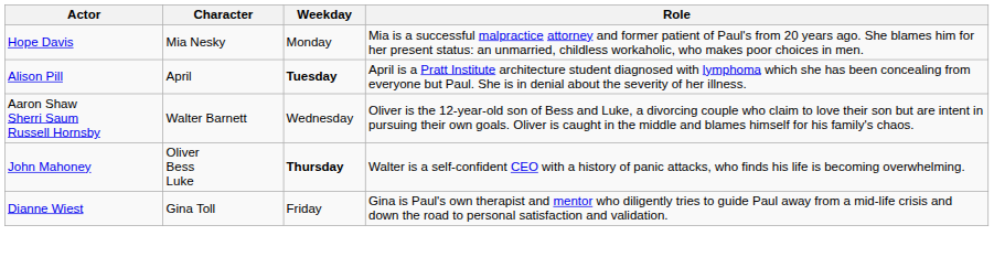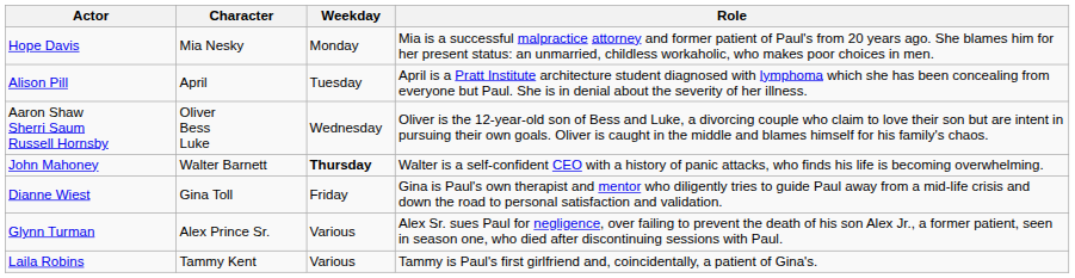 <table class="wikitable" width="98%">
 <tr>
 <th style="width:12em;">Actor</th>
 <th style="width:9em;">Character</th>
 <th style="width:6em;">Weekday</th>
 <th>Role</th>
 </tr>
 <tr>
 <td><a href='#'>Hope Davis</a></td>
 <td>Mia Nesky</td>
 <td>Monday</td>
 <td>Mia is a successful <a href='#'>malpractice</a> <a href='#'>attorney</a> and former patient of Paul's from 20 years ago. She blames him for her present status: an unmarried, childless workaholic, who makes poor choices in men.</td>
 </tr>
 <tr>
 <td><a href='#'>Alison Pill</a></td>
 <td>April</td>
-<td><strong>Tuesday</strong></td>
+<td>Tuesday</td>
 <td>April is a <a href='#'>Pratt Institute</a> architecture student diagnosed with <a href='#'>lymphoma</a> which she has been concealing from everyone but Paul. She is in denial about the severity of her illness.</td>
 </tr>
 <tr>
 <td>Aaron Shaw<br><a href='#'>Sherri Saum</a><br><a href='#'>Russell Hornsby</a></td>
-<td>Walter Barnett</td>
+<td>Oliver<br>Bess<br>Luke</td>
 <td>Wednesday</td>
 <td>Oliver is the 12-year-old son of Bess and Luke, a divorcing couple who claim to love their son but are intent in pursuing their own goals. Oliver is caught in the middle and blames himself for his family's chaos.</td>
 </tr>
 <tr>
 <td><a href='#'>John Mahoney</a></td>
-<td>Oliver<br>Bess<br>Luke</td>
+<td>Walter Barnett</td>
 <td><strong>Thursday</strong></td>
 <td>Walter is a self-confident <a href='#'>CEO</a> with a history of panic attacks, who finds his life is becoming overwhelming.</td>
 </tr>
 <tr>
 <td><a href='#'>Dianne Wiest</a></td>
 <td>Gina Toll</td>
 <td>Friday</td>
 <td>Gina is Paul's own therapist and <a href='#'>mentor</a> who diligently tries to guide Paul away from a mid-life crisis and down the road to personal satisfaction and validation.</td>
 </tr>
+<tr>
+<td><a href='#'>Glynn Turman</a></td>
+<td>Alex Prince Sr.</td>
+<td>Various</td>
+<td>Alex Sr. sues Paul for <a href='#'>negligence</a>, over failing to prevent the death of his son Alex Jr., a former patient, seen in season one, who died after discontinuing sessions with Paul.</td>
+</tr>
+<tr>
+<td><a href='#'>Laila Robins</a></td>
+<td>Tammy Kent</td>
+<td>Various</td>
+<td>Tammy is Paul's first girlfriend and, coincidentally, a patient of Gina's.</td>
+</tr>
 </table>
